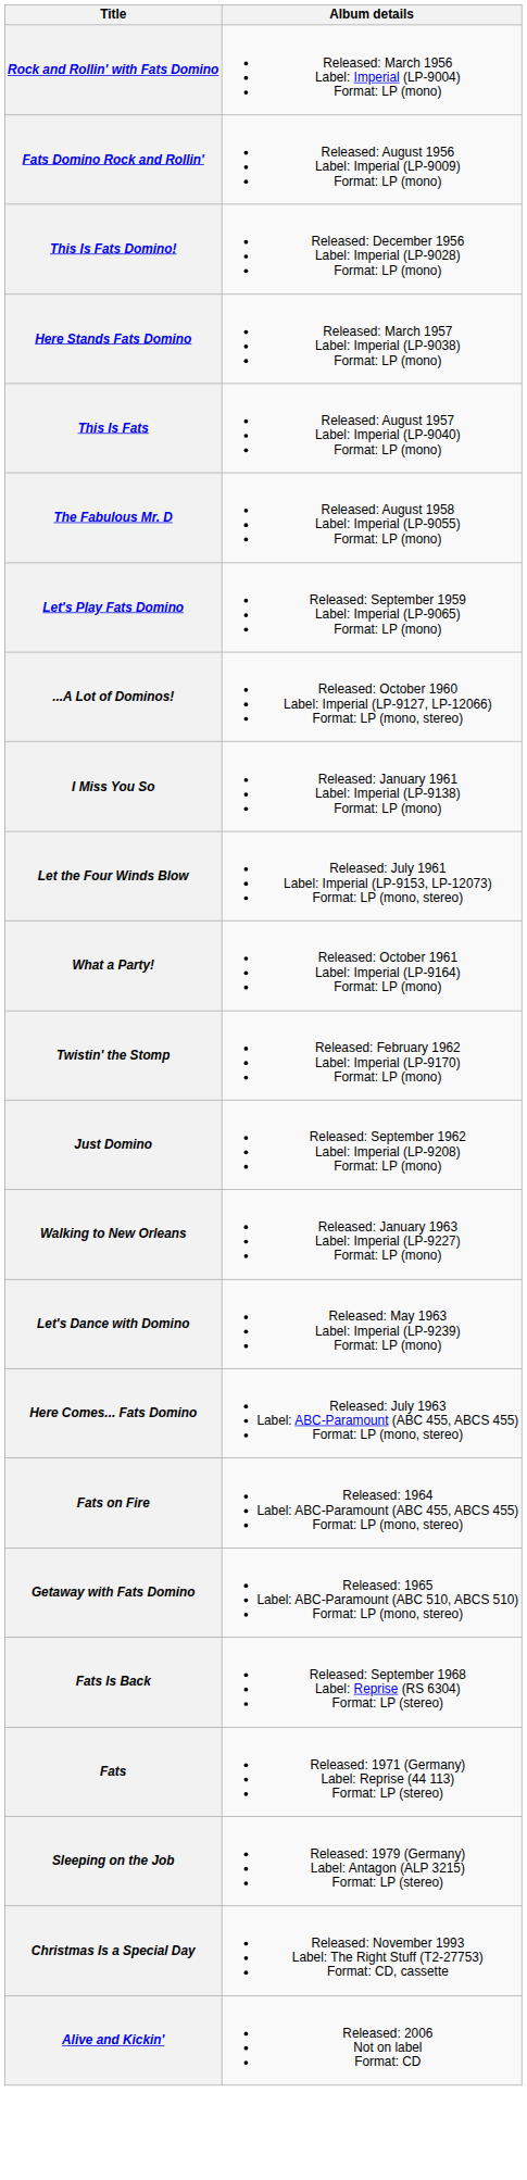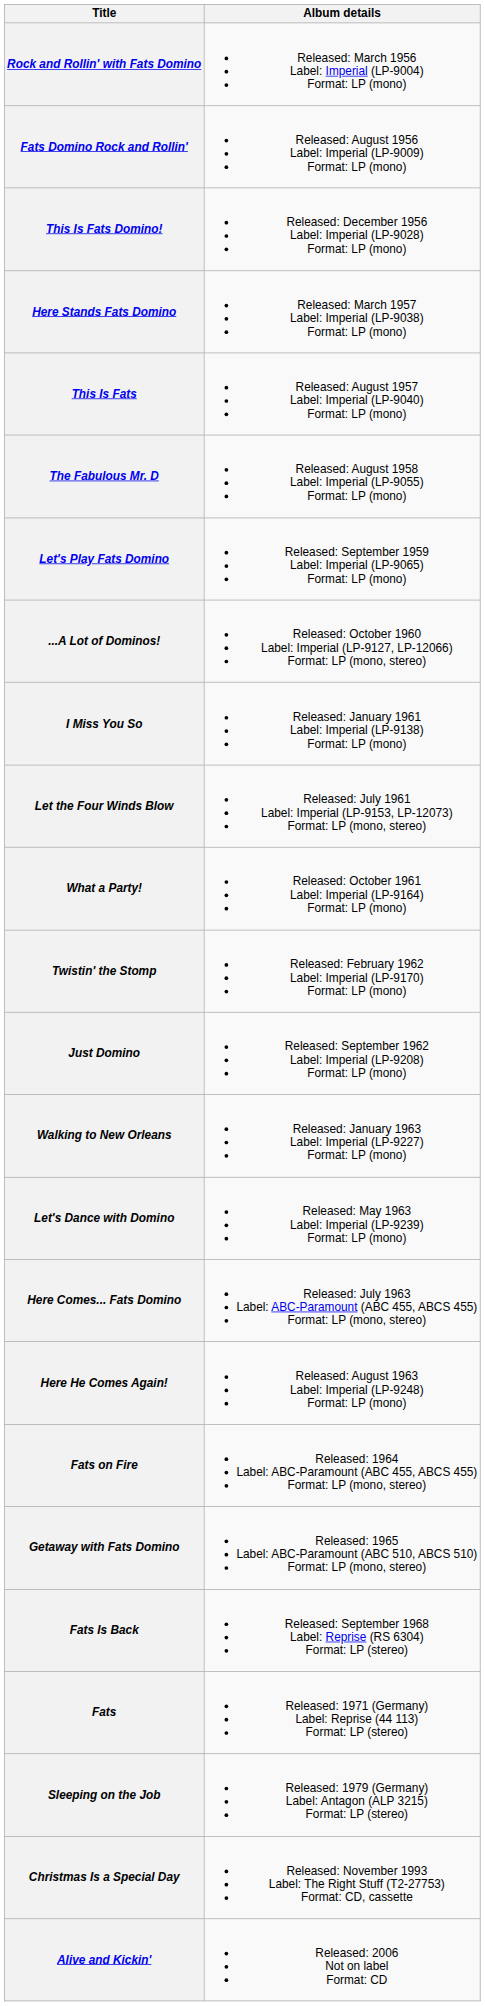 <table class="wikitable plainrowheaders" style="text-align:center;">
 <tr>
 <th>Title</th>
 <th>Album details</th>
 </tr>
 <tr>
 <th scope="row"><em><a href='#'>Rock and Rollin' with Fats Domino</a></em></th>
 <td><br><ul><li>Released: March 1956</li><li>Label: <a href='#'>Imperial</a> (LP-9004)</li><li>Format: LP (mono)</li></ul></td>
 </tr>
 <tr>
 <th scope="row"><em><a href='#'>Fats Domino Rock and Rollin'</a></em></th>
 <td><br><ul><li>Released: August 1956</li><li>Label: Imperial (LP-9009)</li><li>Format: LP (mono)</li></ul></td>
 </tr>
 <tr>
 <th scope="row"><em><a href='#'>This Is Fats Domino!</a></em></th>
 <td><br><ul><li>Released: December 1956</li><li>Label: Imperial (LP-9028)</li><li>Format: LP (mono)</li></ul></td>
 </tr>
 <tr>
 <th scope="row"><em><a href='#'>Here Stands Fats Domino</a></em></th>
 <td><br><ul><li>Released: March 1957</li><li>Label: Imperial (LP-9038)</li><li>Format: LP (mono)</li></ul></td>
 </tr>
 <tr>
 <th scope="row"><em><a href='#'>This Is Fats</a></em></th>
 <td><br><ul><li>Released: August 1957</li><li>Label: Imperial (LP-9040)</li><li>Format: LP (mono)</li></ul></td>
 </tr>
 <tr>
 <th scope="row"><em><a href='#'>The Fabulous Mr. D</a></em></th>
 <td><br><ul><li>Released: August 1958</li><li>Label: Imperial (LP-9055)</li><li>Format: LP (mono)</li></ul></td>
 </tr>
 <tr>
 <th scope="row"><em><a href='#'>Let's Play Fats Domino</a></em></th>
 <td><br><ul><li>Released: September 1959</li><li>Label: Imperial (LP-9065)</li><li>Format: LP (mono)</li></ul></td>
 </tr>
 <tr>
 <th scope="row"><em>...A Lot of Dominos!</em></th>
 <td><br><ul><li>Released: October 1960</li><li>Label: Imperial (LP-9127, LP-12066)</li><li>Format: LP (mono, stereo)</li></ul></td>
 </tr>
 <tr>
 <th scope="row"><em>I Miss You So</em></th>
 <td><br><ul><li>Released: January 1961</li><li>Label: Imperial (LP-9138)</li><li>Format: LP (mono)</li></ul></td>
 </tr>
 <tr>
 <th scope="row"><em>Let the Four Winds Blow</em></th>
 <td><br><ul><li>Released: July 1961</li><li>Label: Imperial (LP-9153, LP-12073)</li><li>Format: LP (mono, stereo)</li></ul></td>
 </tr>
 <tr>
 <th scope="row"><em>What a Party!</em></th>
 <td><br><ul><li>Released: October 1961</li><li>Label: Imperial (LP-9164)</li><li>Format: LP (mono)</li></ul></td>
 </tr>
 <tr>
 <th scope="row"><em>Twistin' the Stomp</em></th>
 <td><br><ul><li>Released: February 1962</li><li>Label: Imperial (LP-9170)</li><li>Format: LP (mono)</li></ul></td>
 </tr>
 <tr>
 <th scope="row"><em>Just Domino</em></th>
 <td><br><ul><li>Released: September 1962</li><li>Label: Imperial (LP-9208)</li><li>Format: LP (mono)</li></ul></td>
 </tr>
 <tr>
 <th scope="row"><em>Walking to New Orleans</em></th>
 <td><br><ul><li>Released: January 1963</li><li>Label: Imperial (LP-9227)</li><li>Format: LP (mono)</li></ul></td>
 </tr>
 <tr>
 <th scope="row"><em>Let's Dance with Domino</em></th>
 <td><br><ul><li>Released: May 1963</li><li>Label: Imperial (LP-9239)</li><li>Format: LP (mono)</li></ul></td>
 </tr>
 <tr>
 <th scope="row"><em>Here Comes... Fats Domino</em></th>
 <td><br><ul><li>Released: July 1963</li><li>Label: <a href='#'>ABC-Paramount</a> (ABC 455,  ABCS 455)</li><li>Format: LP (mono, stereo)</li></ul></td>
 </tr>
 <tr>
+<th scope="row"><em>Here He Comes Again!</em></th>
+<td><br><ul><li>Released: August 1963</li><li>Label: Imperial (LP-9248)</li><li>Format: LP (mono)</li></ul></td>
+</tr>
+<tr>
 <th scope="row"><em>Fats on Fire</em></th>
 <td><br><ul><li>Released: 1964</li><li>Label: ABC-Paramount (ABC 455, ABCS 455)</li><li>Format: LP (mono, stereo)</li></ul></td>
 </tr>
 <tr>
 <th scope="row"><em>Getaway with Fats Domino</em></th>
 <td><br><ul><li>Released: 1965</li><li>Label: ABC-Paramount (ABC 510, ABCS 510)</li><li>Format: LP (mono, stereo)</li></ul></td>
 </tr>
 <tr>
 <th scope="row"><em>Fats Is Back</em></th>
 <td><br><ul><li>Released: September 1968</li><li>Label: <a href='#'>Reprise</a> (RS 6304)</li><li>Format: LP (stereo)</li></ul></td>
 </tr>
 <tr>
 <th scope="row"><em>Fats</em></th>
 <td><br><ul><li>Released: 1971 (Germany)</li><li>Label: Reprise (44 113)</li><li>Format: LP (stereo)</li></ul></td>
 </tr>
 <tr>
 <th scope="row"><em>Sleeping on the Job</em></th>
 <td><br><ul><li>Released: 1979 (Germany)</li><li>Label: Antagon (ALP 3215)</li><li>Format: LP (stereo)</li></ul></td>
 </tr>
 <tr>
 <th scope="row"><em>Christmas Is a Special Day</em></th>
 <td><br><ul><li>Released: November 1993</li><li>Label: The Right Stuff (T2-27753)</li><li>Format: CD, cassette</li></ul></td>
 </tr>
 <tr>
 <th scope="row"><em><a href='#'>Alive and Kickin'</a></em></th>
 <td><br><ul><li>Released: 2006</li><li>Not on label</li><li>Format: CD</li></ul></td>
 </tr>
 </table>
